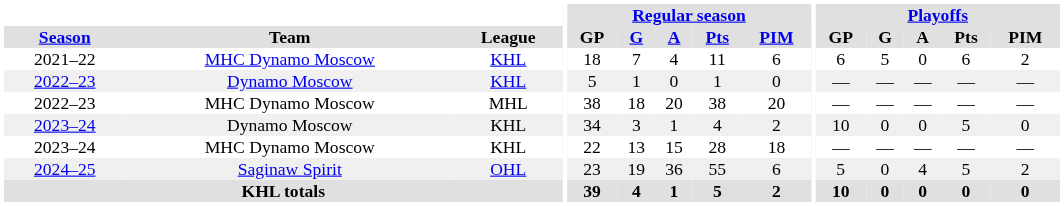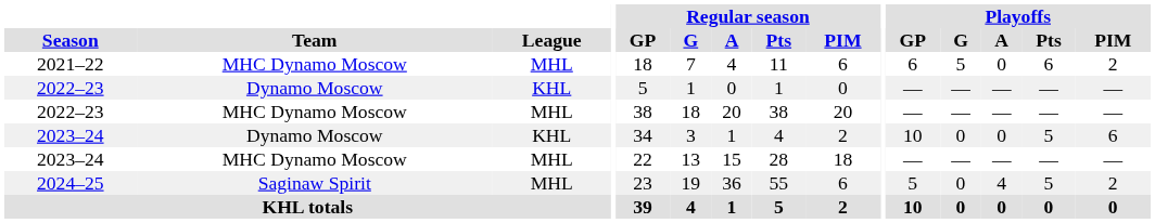 <table border="0" cellpadding="1" cellspacing="0" style="text-align:center; width:60em;">
 <tr bgcolor="#e0e0e0">
 <th colspan="3" bgcolor="#ffffff"></th>
 <th rowspan="94" bgcolor="#ffffff"></th>
 <th colspan="5"><a href='#'>Regular season</a></th>
 <th rowspan="94" bgcolor="#ffffff"></th>
 <th colspan="5"><a href='#'>Playoffs</a></th>
 </tr>
 <tr bgcolor="#e0e0e0">
 <th><a href='#'>Season</a></th>
 <th>Team</th>
 <th>League</th>
 <th>GP</th>
 <th><a href='#'>G</a></th>
 <th><a href='#'>A</a></th>
 <th><a href='#'>Pts</a></th>
 <th><a href='#'>PIM</a></th>
 <th>GP</th>
 <th>G</th>
 <th>A</th>
 <th>Pts</th>
 <th>PIM</th>
 </tr>
 <tr>
 <td>2021–22</td>
 <td><a href='#'>MHC Dynamo Moscow</a></td>
-<td><a href='#'>KHL</a></td>
+<td><a href='#'>MHL</a></td>
 <td>18</td>
 <td>7</td>
 <td>4</td>
 <td>11</td>
 <td>6</td>
 <td>6</td>
 <td>5</td>
 <td>0</td>
 <td>6</td>
 <td>2</td>
 </tr>
 <tr bgcolor="f0f0f0">
 <td><a href='#'>2022–23</a></td>
 <td><a href='#'>Dynamo Moscow</a></td>
 <td><a href='#'>KHL</a></td>
 <td>5</td>
 <td>1</td>
 <td>0</td>
 <td>1</td>
 <td>0</td>
 <td>—</td>
 <td>—</td>
 <td>—</td>
 <td>—</td>
 <td>—</td>
 </tr>
 <tr>
 <td>2022–23</td>
 <td>MHC Dynamo Moscow</td>
 <td>MHL</td>
 <td>38</td>
 <td>18</td>
 <td>20</td>
 <td>38</td>
 <td>20</td>
 <td>—</td>
 <td>—</td>
 <td>—</td>
 <td>—</td>
 <td>—</td>
 </tr>
 <tr bgcolor="f0f0f0">
 <td><a href='#'>2023–24</a></td>
 <td>Dynamo Moscow</td>
 <td>KHL</td>
 <td>34</td>
 <td>3</td>
 <td>1</td>
 <td>4</td>
 <td>2</td>
 <td>10</td>
 <td>0</td>
 <td>0</td>
 <td>5</td>
-<td>0</td>
+<td>6</td>
 </tr>
 <tr>
 <td>2023–24</td>
 <td>MHC Dynamo Moscow</td>
-<td>KHL</td>
+<td>MHL</td>
 <td>22</td>
 <td>13</td>
 <td>15</td>
 <td>28</td>
 <td>18</td>
 <td>—</td>
 <td>—</td>
 <td>—</td>
 <td>—</td>
 <td>—</td>
 </tr>
 <tr bgcolor="f0f0f0">
 <td><a href='#'>2024–25</a></td>
 <td><a href='#'>Saginaw Spirit</a></td>
-<td><a href='#'>OHL</a></td>
+<td>MHL</td>
 <td>23</td>
 <td>19</td>
 <td>36</td>
 <td>55</td>
 <td>6</td>
 <td>5</td>
 <td>0</td>
 <td>4</td>
 <td>5</td>
 <td>2</td>
 </tr>
 <tr bgcolor="#e0e0e0">
 <th colspan="3">KHL totals</th>
 <th>39</th>
 <th>4</th>
 <th>1</th>
 <th>5</th>
 <th>2</th>
 <th>10</th>
 <th>0</th>
 <th>0</th>
 <th>0</th>
 <th>0</th>
 </tr>
 </table>
